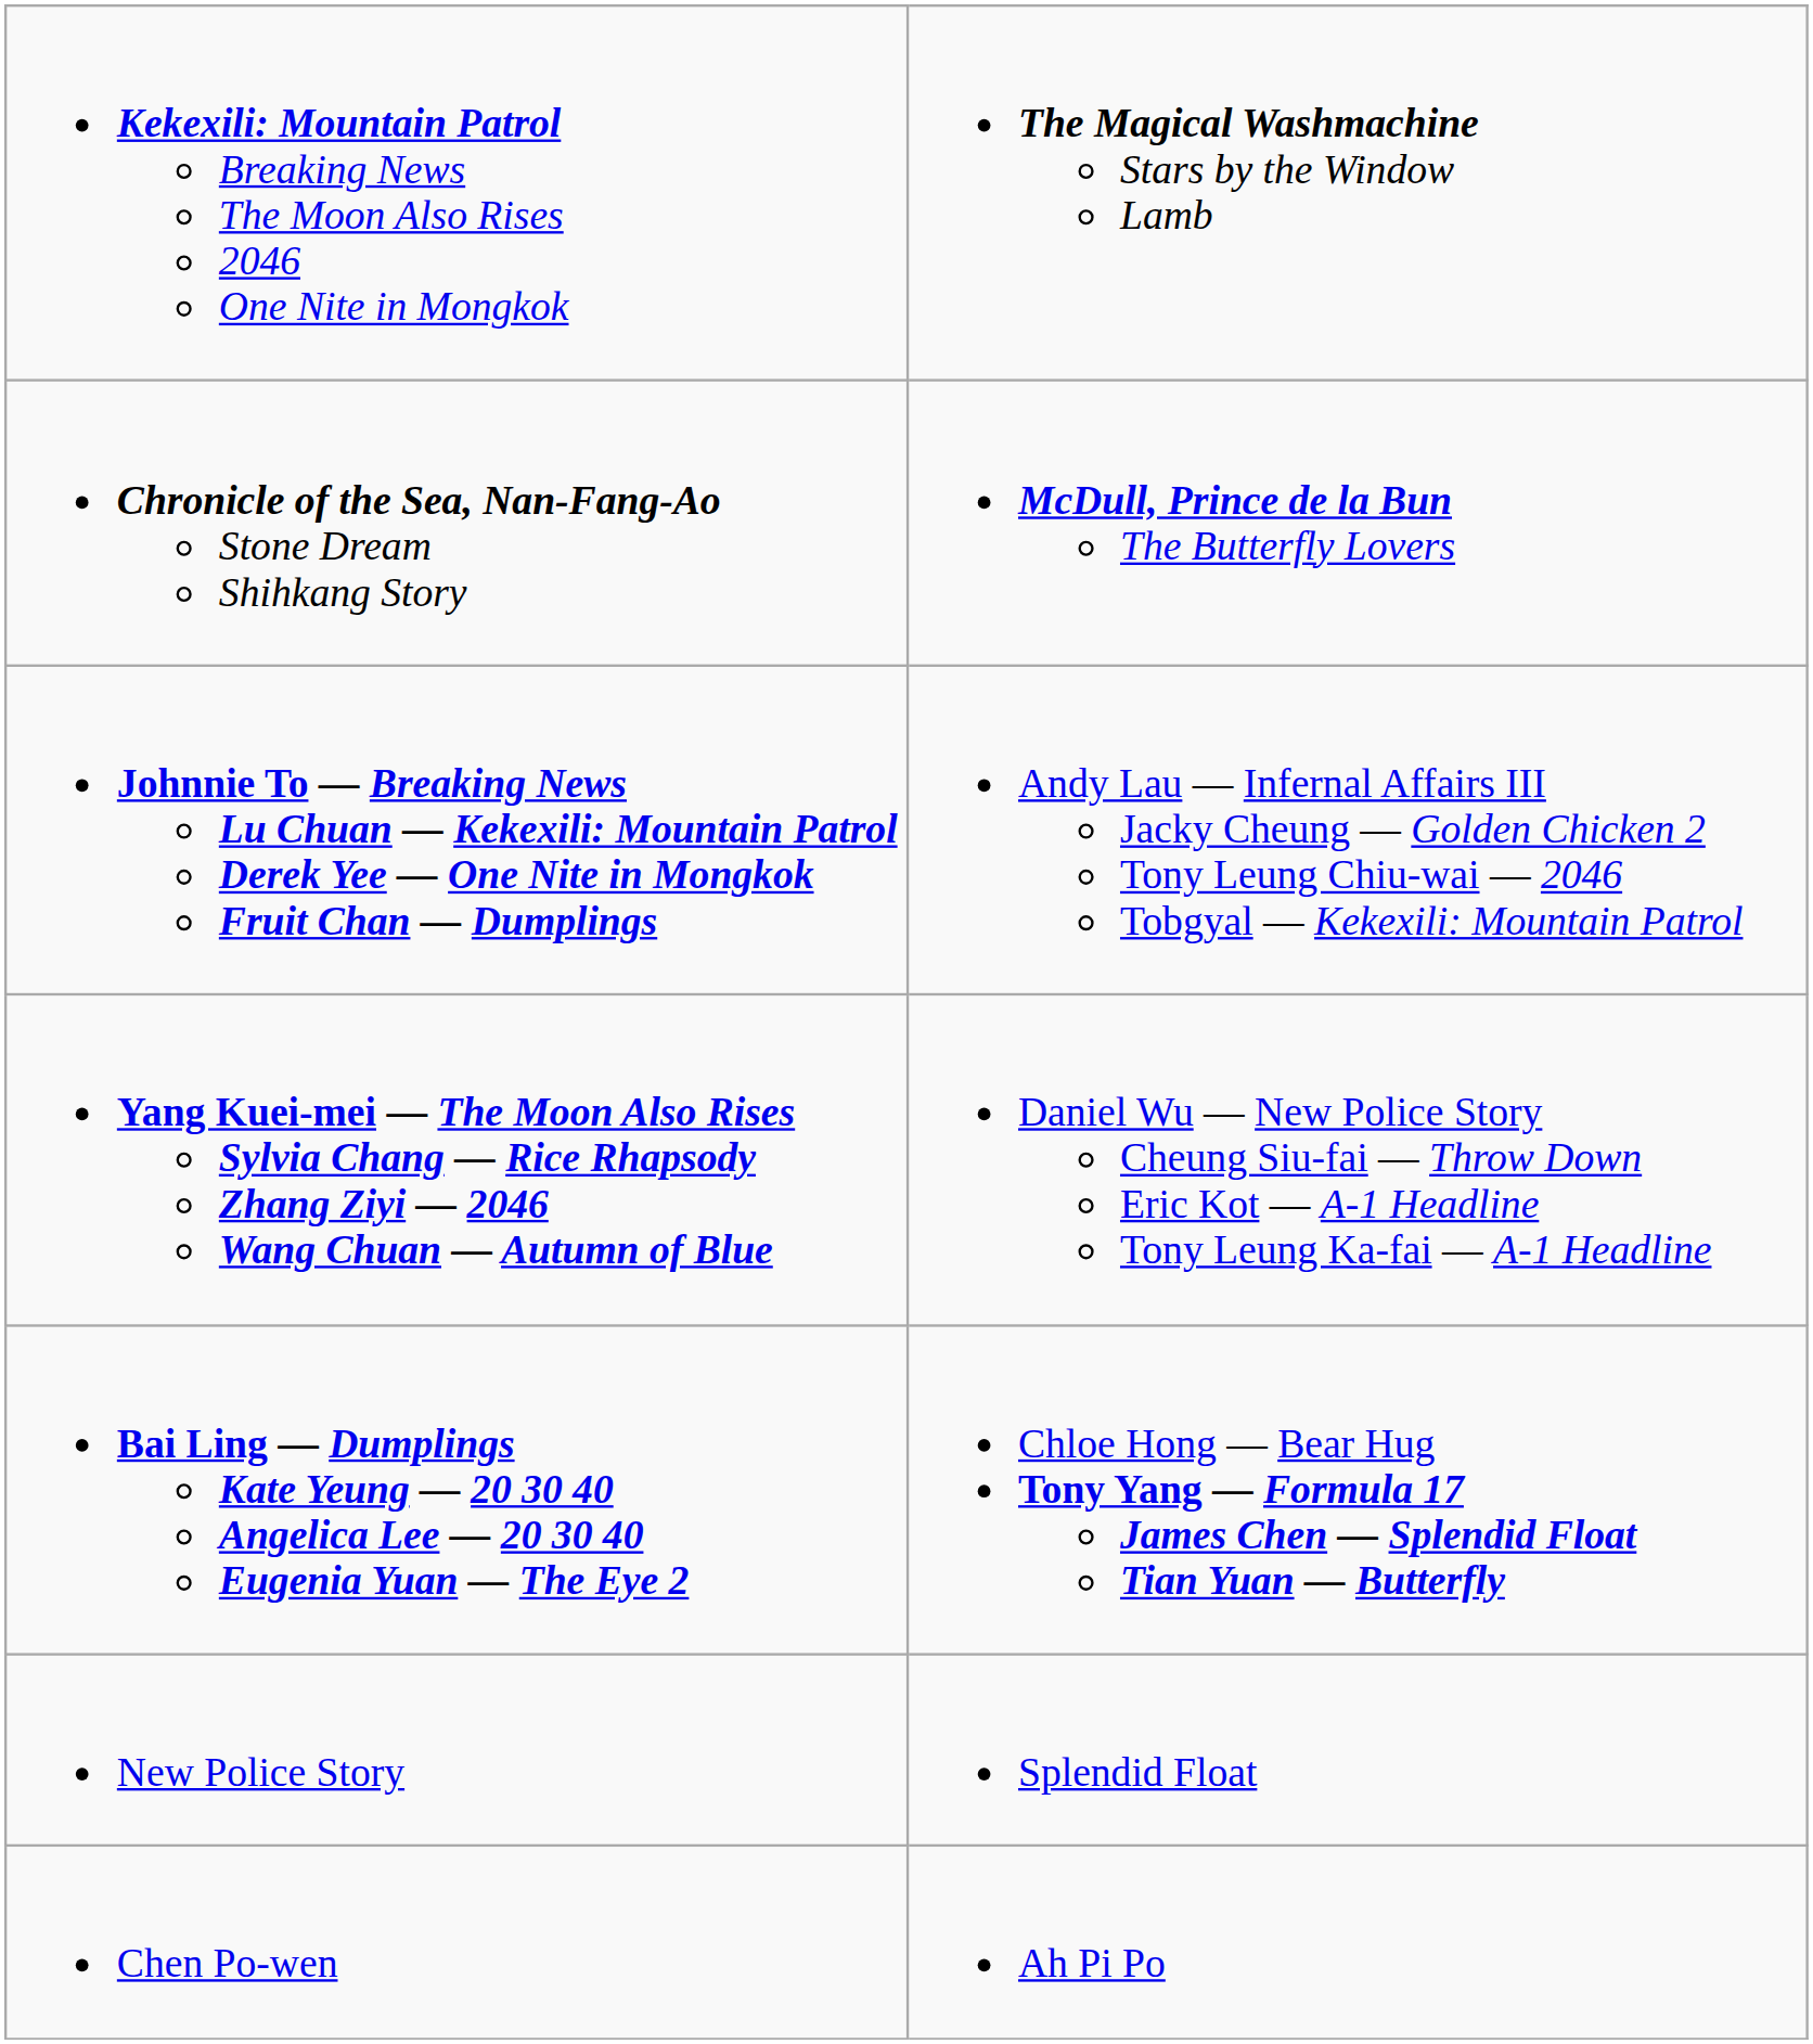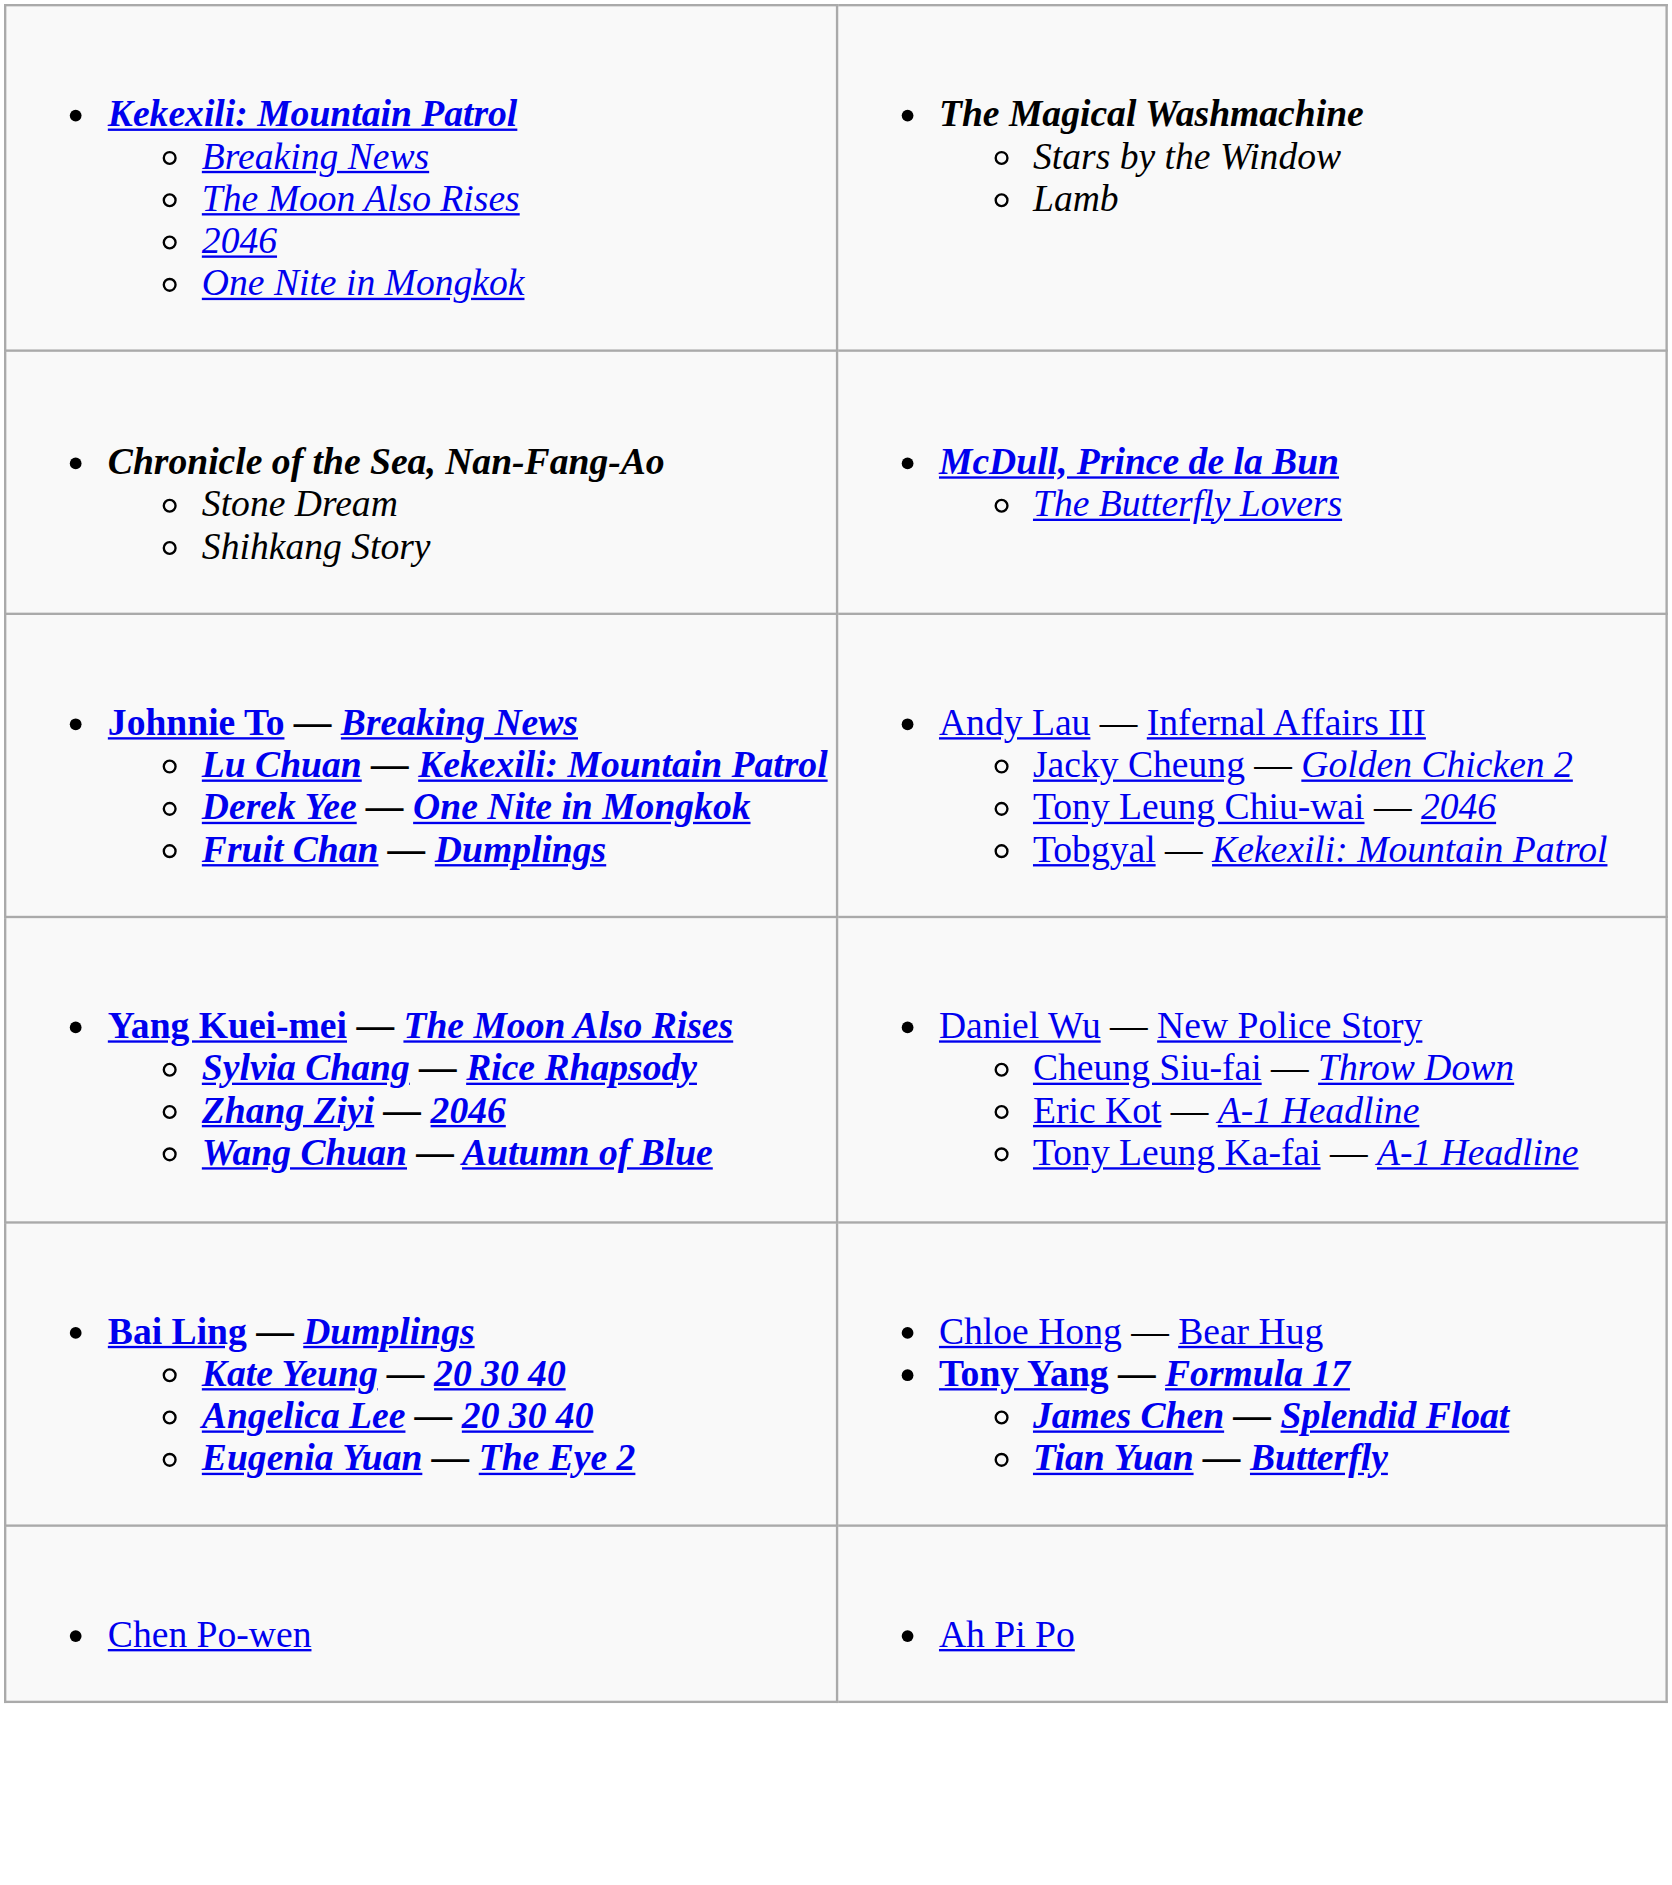 <table class=wikitable>
 <tr>
 <td valign="top" width="50%"><br><ul><li><strong><em><a href='#'>Kekexili: Mountain Patrol</a></em></strong><ul><li><em><a href='#'>Breaking News</a></em></li><li><em><a href='#'>The Moon Also Rises</a></em></li><li><em><a href='#'>2046</a></em></li><li><em><a href='#'>One Nite in Mongkok</a></em></li></ul></li></ul></td>
 <td valign="top" width="50%"><br><ul><li><strong><em>The Magical Washmachine</em></strong><ul><li><em>Stars by the Window</em></li><li><em>Lamb</em></li></ul></li></ul></td>
 </tr>
 <tr>
 <td valign="top" width="50%"><br><ul><li><strong><em>Chronicle of the Sea, Nan-Fang-Ao</em></strong><ul><li><em>Stone Dream</em></li><li><em>Shihkang Story</em></li></ul></li></ul></td>
 <td valign="top" width="50%"><br><ul><li><strong><em><a href='#'>McDull, Prince de la Bun</a></em></strong><ul><li><em><a href='#'>The Butterfly Lovers</a></em></li></ul></li></ul></td>
 </tr>
 <tr>
 <td valign="top" width="50%"><br><ul><li><strong><a href='#'>Johnnie To</a> — <em><a href='#'>Breaking News</a><strong><em><ul><li><a href='#'>Lu Chuan</a>  — </em><a href='#'>Kekexili: Mountain Patrol</a><em></li><li><a href='#'>Derek Yee</a> — </em><a href='#'>One Nite in Mongkok</a><em></li><li><a href='#'>Fruit Chan</a> — </em><a href='#'>Dumplings</a><em></li></ul></li></ul></td>
 <td valign="top" width="50%"><br><ul><li></strong><a href='#'>Andy Lau</a> — </em><a href='#'>Infernal Affairs III</a></em></strong><ul><li><a href='#'>Jacky Cheung</a> — <em><a href='#'>Golden Chicken 2</a></em></li><li><a href='#'>Tony Leung Chiu-wai</a> — <em><a href='#'>2046</a></em></li><li><a href='#'>Tobgyal</a> — <em><a href='#'>Kekexili: Mountain Patrol</a></em></li></ul></li></ul></td>
 </tr>
 <tr>
 <td valign="top" width="50%"><br><ul><li><strong><a href='#'>Yang Kuei-mei</a> — <em><a href='#'>The Moon Also Rises</a><strong><em><ul><li><a href='#'>Sylvia Chang</a> — </em><a href='#'>Rice Rhapsody</a><em></li><li><a href='#'>Zhang Ziyi</a> — </em><a href='#'>2046</a><em></li><li><a href='#'>Wang Chuan</a> — </em><a href='#'>Autumn of Blue</a><em></li></ul></li></ul></td>
 <td valign="top" width="50%"><br><ul><li></strong><a href='#'>Daniel Wu</a> — </em><a href='#'>New Police Story</a></em></strong><ul><li><a href='#'>Cheung Siu-fai</a> — <em><a href='#'>Throw Down</a></em></li><li><a href='#'>Eric Kot</a> — <em><a href='#'>A-1 Headline</a></em></li><li><a href='#'>Tony Leung Ka-fai</a> — <em><a href='#'>A-1 Headline</a></em></li></ul></li></ul></td>
 </tr>
 <tr>
 <td valign="top" width="50%"><br><ul><li><strong><a href='#'>Bai Ling</a> — <em><a href='#'>Dumplings</a><strong><em><ul><li><a href='#'>Kate Yeung</a> — </em><a href='#'>20 30 40</a><em></li><li><a href='#'>Angelica Lee</a> — </em><a href='#'>20 30 40</a><em></li><li><a href='#'>Eugenia Yuan</a> — </em><a href='#'>The Eye 2</a><em></li></ul></li></ul></td>
 <td valign="top" width="50%"><br><ul><li></strong><a href='#'>Chloe Hong</a> — </em><a href='#'>Bear Hug</a></em></strong></li><li><strong><a href='#'>Tony Yang</a> — <em><a href='#'>Formula 17</a><strong><em><ul><li><a href='#'>James Chen</a> — </em><a href='#'>Splendid Float</a><em></li><li><a href='#'>Tian Yuan</a> — </em><a href='#'>Butterfly</a><em></li></ul></li></ul></td>
 </tr>
 <tr>
-<td valign="top" width="50%"><br><ul><li></em></strong><a href='#'>New Police Story</a><strong><em></li></ul></td>
-<td valign="top" width="50%"><br><ul><li></em></strong><a href='#'>Splendid Float</a><strong><em></li></ul></td>
-</tr>
-<tr>
 <td valign="top" width="50%"><br><ul><li></strong><a href='#'>Chen Po-wen</a><strong></li></ul></td>
 <td valign="top" width="50%"><br><ul><li></strong><a href='#'>Ah Pi Po</a><strong></li></ul></td>
 </tr>
 </table>
